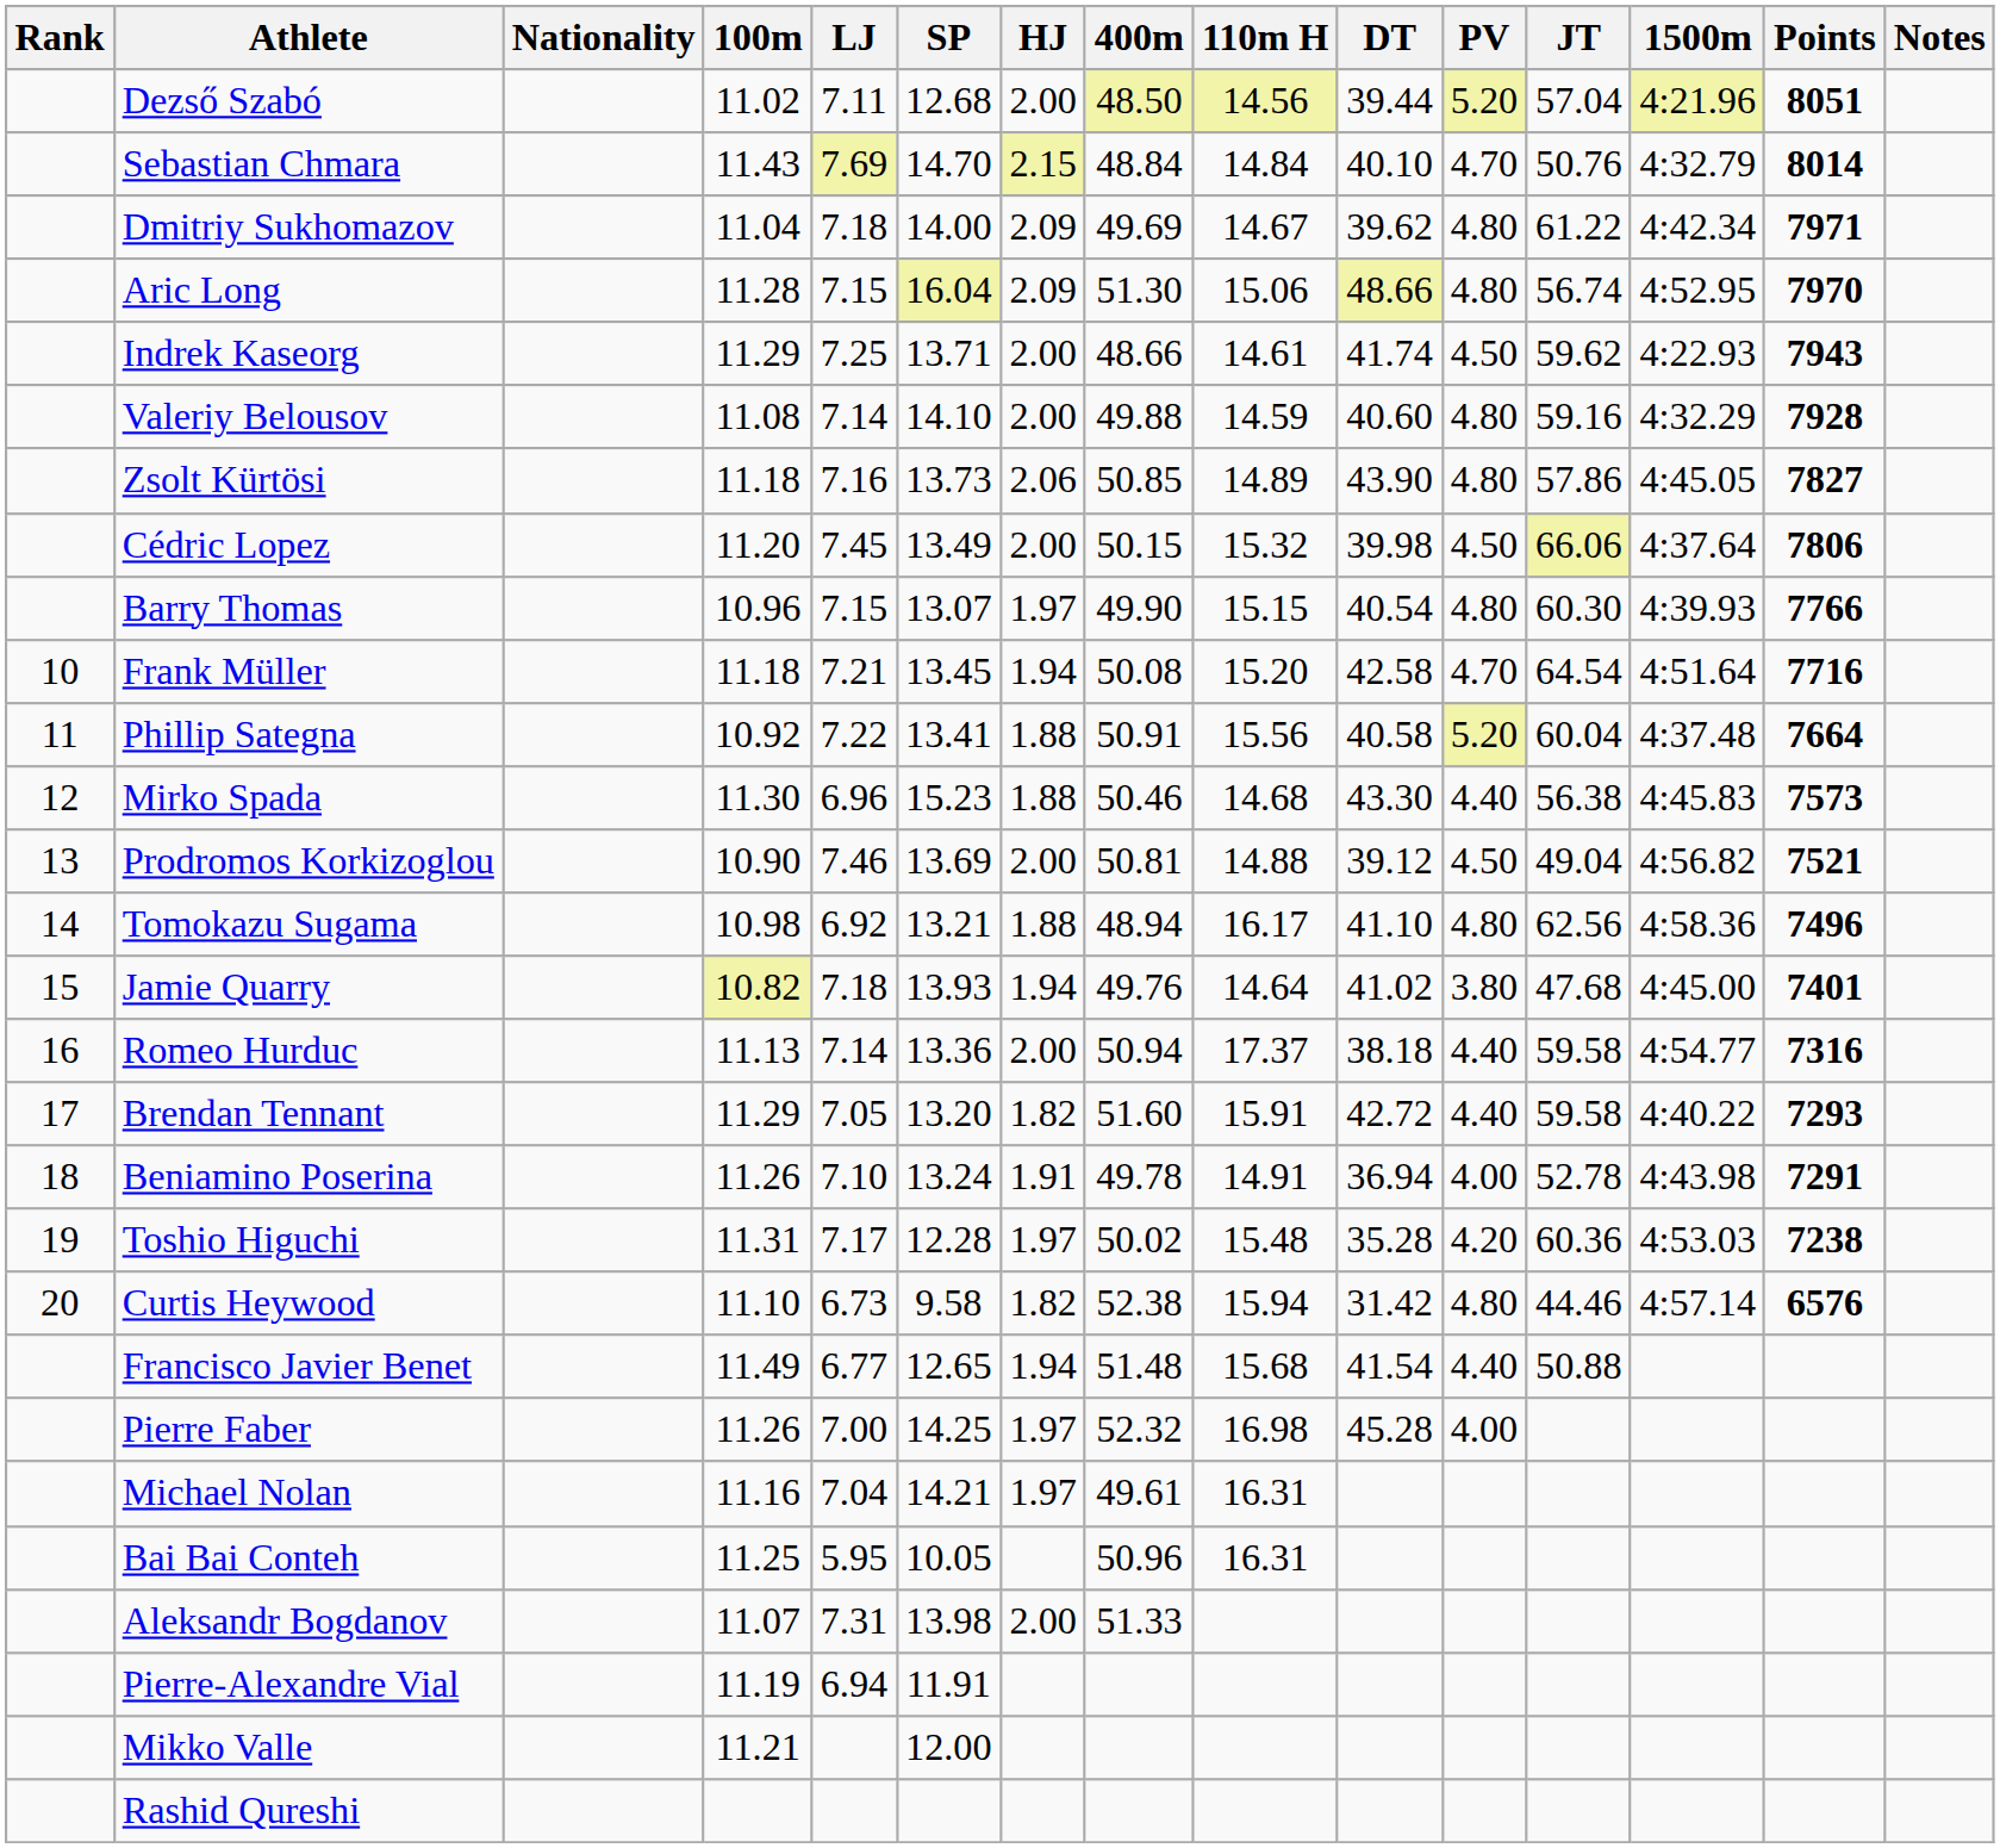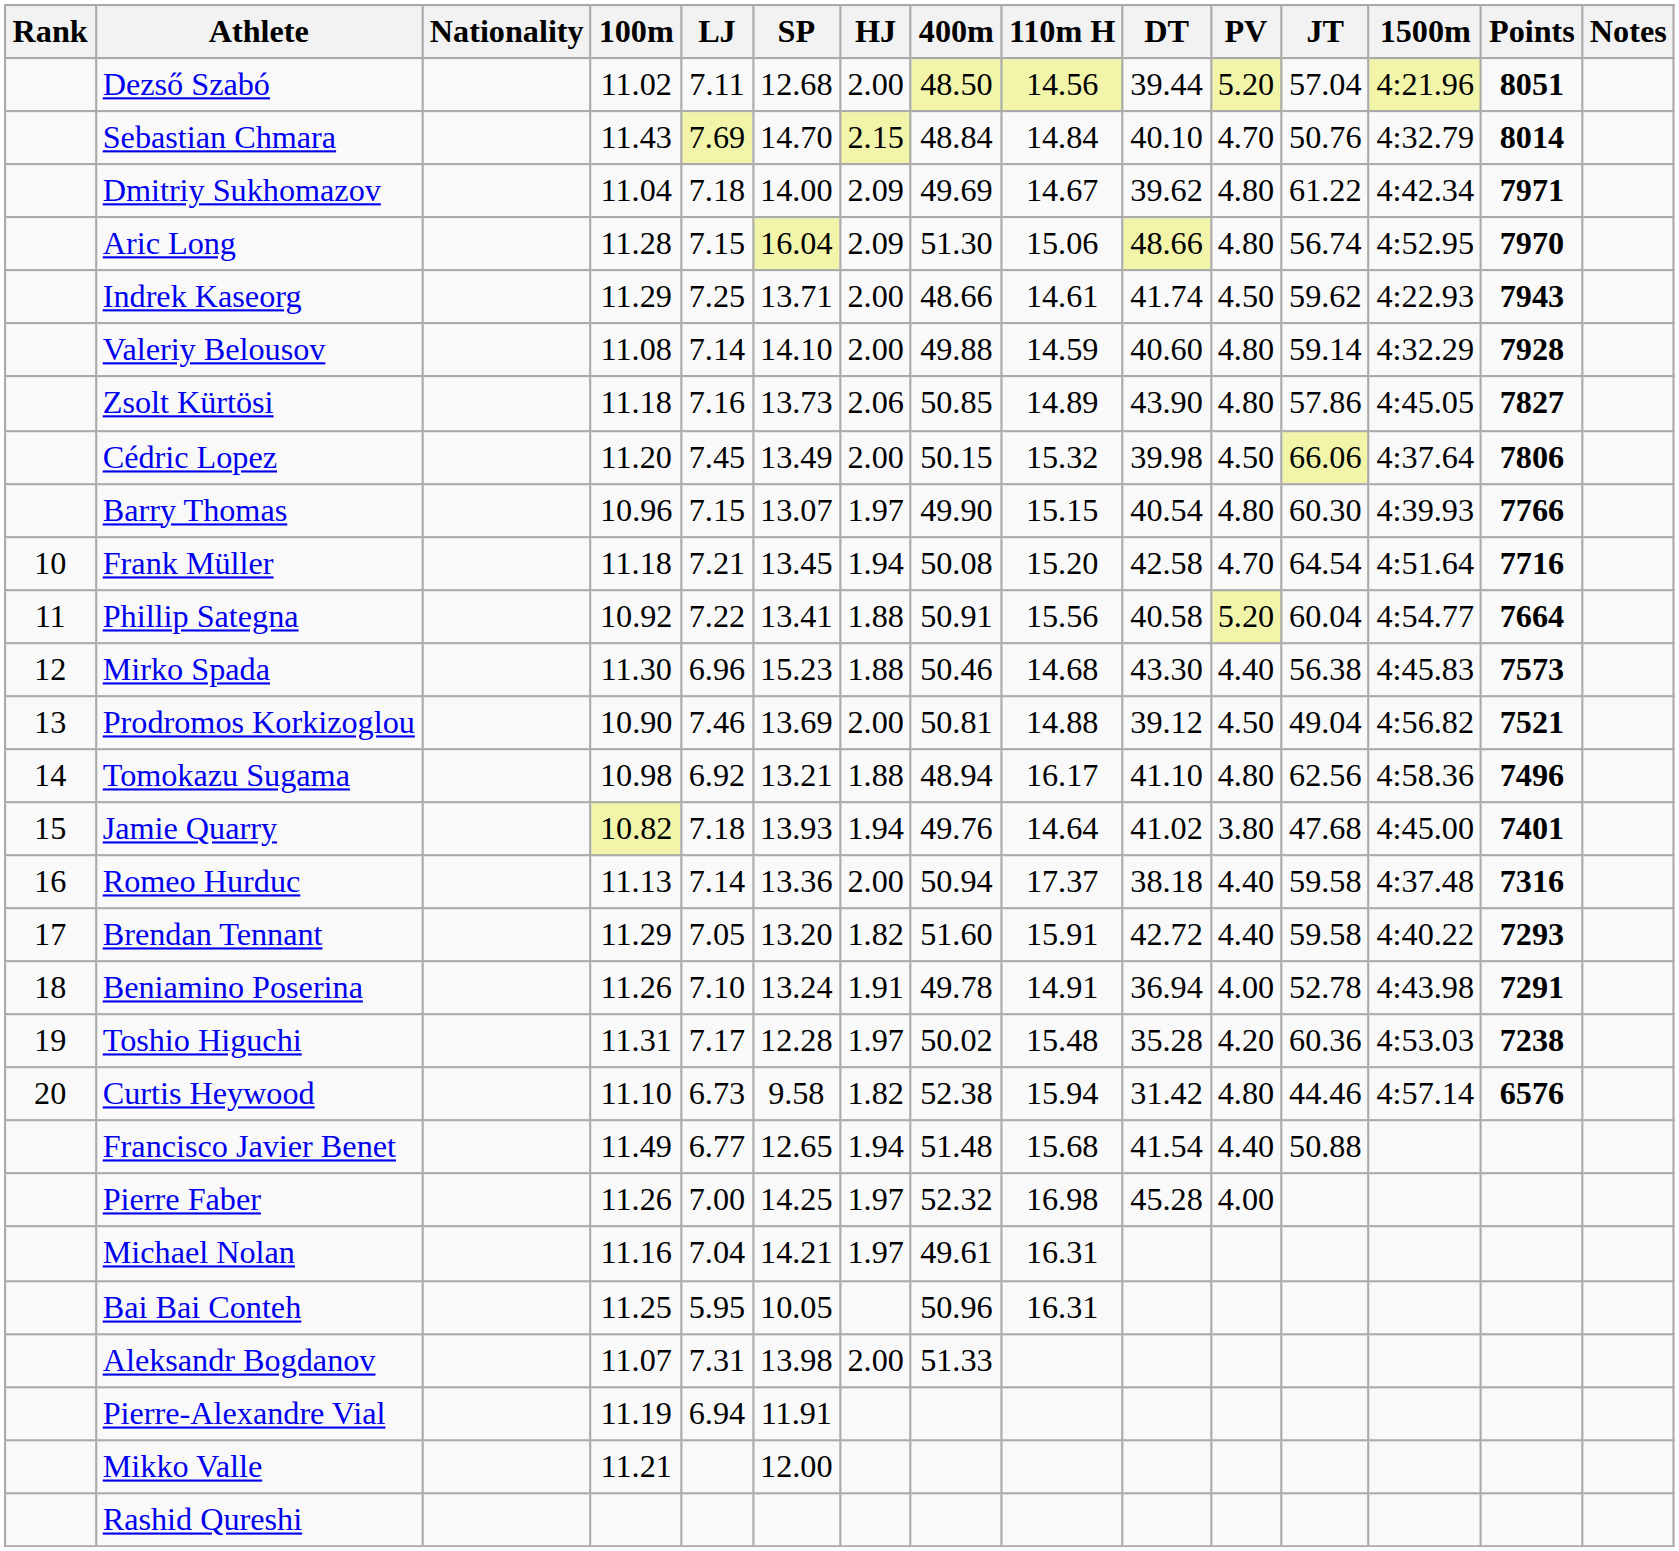 <table class="wikitable sortable" style=" text-align:center; font-size:95%;">
 <tr>
 <th>Rank</th>
 <th>Athlete</th>
 <th>Nationality</th>
 <th>100m</th>
 <th>LJ</th>
 <th>SP</th>
 <th>HJ</th>
 <th>400m</th>
 <th>110m H</th>
 <th>DT</th>
 <th>PV</th>
 <th>JT</th>
 <th>1500m</th>
 <th>Points</th>
 <th>Notes</th>
 </tr>
 <tr>
 <td></td>
 <td align=left><a href='#'>Dezső Szabó</a></td>
 <td align=left></td>
 <td>11.02</td>
 <td>7.11</td>
 <td>12.68</td>
 <td>2.00</td>
 <td bgcolor=#F2F5A9>48.50</td>
 <td bgcolor=#F2F5A9>14.56</td>
 <td>39.44</td>
 <td bgcolor=#F2F5A9>5.20</td>
 <td>57.04</td>
 <td bgcolor=#F2F5A9>4:21.96</td>
 <td><strong>8051</strong></td>
 <td></td>
 </tr>
 <tr>
 <td></td>
 <td align=left><a href='#'>Sebastian Chmara</a></td>
 <td align=left></td>
 <td>11.43</td>
 <td bgcolor=#F2F5A9>7.69</td>
 <td>14.70</td>
 <td bgcolor=#F2F5A9>2.15</td>
 <td>48.84</td>
 <td>14.84</td>
 <td>40.10</td>
 <td>4.70</td>
 <td>50.76</td>
 <td>4:32.79</td>
 <td><strong>8014</strong></td>
 <td></td>
 </tr>
 <tr>
 <td></td>
 <td align=left><a href='#'>Dmitriy Sukhomazov</a></td>
 <td align=left></td>
 <td>11.04</td>
 <td>7.18</td>
 <td>14.00</td>
 <td>2.09</td>
 <td>49.69</td>
 <td>14.67</td>
 <td>39.62</td>
 <td>4.80</td>
 <td>61.22</td>
 <td>4:42.34</td>
 <td><strong>7971</strong></td>
 <td></td>
 </tr>
 <tr>
 <td></td>
 <td align=left><a href='#'>Aric Long</a></td>
 <td align=left></td>
 <td>11.28</td>
 <td>7.15</td>
 <td bgcolor=#F2F5A9>16.04</td>
 <td>2.09</td>
 <td>51.30</td>
 <td>15.06</td>
 <td bgcolor=#F2F5A9>48.66</td>
 <td>4.80</td>
 <td>56.74</td>
 <td>4:52.95</td>
 <td><strong>7970</strong></td>
 <td></td>
 </tr>
 <tr>
 <td></td>
 <td align=left><a href='#'>Indrek Kaseorg</a></td>
 <td align=left></td>
 <td>11.29</td>
 <td>7.25</td>
 <td>13.71</td>
 <td>2.00</td>
 <td>48.66</td>
 <td>14.61</td>
 <td>41.74</td>
 <td>4.50</td>
 <td>59.62</td>
 <td>4:22.93</td>
 <td><strong>7943</strong></td>
 <td></td>
 </tr>
 <tr>
 <td></td>
 <td align=left><a href='#'>Valeriy Belousov</a></td>
 <td align=left></td>
 <td>11.08</td>
 <td>7.14</td>
 <td>14.10</td>
 <td>2.00</td>
 <td>49.88</td>
 <td>14.59</td>
 <td>40.60</td>
 <td>4.80</td>
-<td>59.16</td>
+<td>59.14</td>
 <td>4:32.29</td>
 <td><strong>7928</strong></td>
 <td></td>
 </tr>
 <tr>
 <td></td>
 <td align=left><a href='#'>Zsolt Kürtösi</a></td>
 <td align=left></td>
 <td>11.18</td>
 <td>7.16</td>
 <td>13.73</td>
 <td>2.06</td>
 <td>50.85</td>
 <td>14.89</td>
 <td>43.90</td>
 <td>4.80</td>
 <td>57.86</td>
 <td>4:45.05</td>
 <td><strong>7827</strong></td>
 <td></td>
 </tr>
 <tr>
 <td></td>
 <td align=left><a href='#'>Cédric Lopez</a></td>
 <td align=left></td>
 <td>11.20</td>
 <td>7.45</td>
 <td>13.49</td>
 <td>2.00</td>
 <td>50.15</td>
 <td>15.32</td>
 <td>39.98</td>
 <td>4.50</td>
 <td bgcolor=#F2F5A9>66.06</td>
 <td>4:37.64</td>
 <td><strong>7806</strong></td>
 <td></td>
 </tr>
 <tr>
 <td></td>
 <td align=left><a href='#'>Barry Thomas</a></td>
 <td align=left></td>
 <td>10.96</td>
 <td>7.15</td>
 <td>13.07</td>
 <td>1.97</td>
 <td>49.90</td>
 <td>15.15</td>
 <td>40.54</td>
 <td>4.80</td>
 <td>60.30</td>
 <td>4:39.93</td>
 <td><strong>7766</strong></td>
 <td></td>
 </tr>
 <tr>
 <td>10</td>
 <td align=left><a href='#'>Frank Müller</a></td>
 <td align=left></td>
 <td>11.18</td>
 <td>7.21</td>
 <td>13.45</td>
 <td>1.94</td>
 <td>50.08</td>
 <td>15.20</td>
 <td>42.58</td>
 <td>4.70</td>
 <td>64.54</td>
 <td>4:51.64</td>
 <td><strong>7716</strong></td>
 <td></td>
 </tr>
 <tr>
 <td>11</td>
 <td align=left><a href='#'>Phillip Sategna</a></td>
 <td align=left></td>
 <td>10.92</td>
 <td>7.22</td>
 <td>13.41</td>
 <td>1.88</td>
 <td>50.91</td>
 <td>15.56</td>
 <td>40.58</td>
 <td bgcolor=#F2F5A9>5.20</td>
 <td>60.04</td>
-<td>4:37.48</td>
+<td>4:54.77</td>
 <td><strong>7664</strong></td>
 <td></td>
 </tr>
 <tr>
 <td>12</td>
 <td align=left><a href='#'>Mirko Spada</a></td>
 <td align=left></td>
 <td>11.30</td>
 <td>6.96</td>
 <td>15.23</td>
 <td>1.88</td>
 <td>50.46</td>
 <td>14.68</td>
 <td>43.30</td>
 <td>4.40</td>
 <td>56.38</td>
 <td>4:45.83</td>
 <td><strong>7573</strong></td>
 <td></td>
 </tr>
 <tr>
 <td>13</td>
 <td align=left><a href='#'>Prodromos Korkizoglou</a></td>
 <td align=left></td>
 <td>10.90</td>
 <td>7.46</td>
 <td>13.69</td>
 <td>2.00</td>
 <td>50.81</td>
 <td>14.88</td>
 <td>39.12</td>
 <td>4.50</td>
 <td>49.04</td>
 <td>4:56.82</td>
 <td><strong>7521</strong></td>
 <td></td>
 </tr>
 <tr>
 <td>14</td>
 <td align=left><a href='#'>Tomokazu Sugama</a></td>
 <td align=left></td>
 <td>10.98</td>
 <td>6.92</td>
 <td>13.21</td>
 <td>1.88</td>
 <td>48.94</td>
 <td>16.17</td>
 <td>41.10</td>
 <td>4.80</td>
 <td>62.56</td>
 <td>4:58.36</td>
 <td><strong>7496</strong></td>
 <td></td>
 </tr>
 <tr>
 <td>15</td>
 <td align=left><a href='#'>Jamie Quarry</a></td>
 <td align=left></td>
 <td bgcolor=#F2F5A9>10.82</td>
 <td>7.18</td>
 <td>13.93</td>
 <td>1.94</td>
 <td>49.76</td>
 <td>14.64</td>
 <td>41.02</td>
 <td>3.80</td>
 <td>47.68</td>
 <td>4:45.00</td>
 <td><strong>7401</strong></td>
 <td></td>
 </tr>
 <tr>
 <td>16</td>
 <td align=left><a href='#'>Romeo Hurduc</a></td>
 <td align=left></td>
 <td>11.13</td>
 <td>7.14</td>
 <td>13.36</td>
 <td>2.00</td>
 <td>50.94</td>
 <td>17.37</td>
 <td>38.18</td>
 <td>4.40</td>
 <td>59.58</td>
-<td>4:54.77</td>
+<td>4:37.48</td>
 <td><strong>7316</strong></td>
 <td></td>
 </tr>
 <tr>
 <td>17</td>
 <td align=left><a href='#'>Brendan Tennant</a></td>
 <td align=left></td>
 <td>11.29</td>
 <td>7.05</td>
 <td>13.20</td>
 <td>1.82</td>
 <td>51.60</td>
 <td>15.91</td>
 <td>42.72</td>
 <td>4.40</td>
 <td>59.58</td>
 <td>4:40.22</td>
 <td><strong>7293</strong></td>
 <td></td>
 </tr>
 <tr>
 <td>18</td>
 <td align=left><a href='#'>Beniamino Poserina</a></td>
 <td align=left></td>
 <td>11.26</td>
 <td>7.10</td>
 <td>13.24</td>
 <td>1.91</td>
 <td>49.78</td>
 <td>14.91</td>
 <td>36.94</td>
 <td>4.00</td>
 <td>52.78</td>
 <td>4:43.98</td>
 <td><strong>7291</strong></td>
 <td></td>
 </tr>
 <tr>
 <td>19</td>
 <td align=left><a href='#'>Toshio Higuchi</a></td>
 <td align=left></td>
 <td>11.31</td>
 <td>7.17</td>
 <td>12.28</td>
 <td>1.97</td>
 <td>50.02</td>
 <td>15.48</td>
 <td>35.28</td>
 <td>4.20</td>
 <td>60.36</td>
 <td>4:53.03</td>
 <td><strong>7238</strong></td>
 <td></td>
 </tr>
 <tr>
 <td>20</td>
 <td align=left><a href='#'>Curtis Heywood</a></td>
 <td align=left></td>
 <td>11.10</td>
 <td>6.73</td>
 <td>9.58</td>
 <td>1.82</td>
 <td>52.38</td>
 <td>15.94</td>
 <td>31.42</td>
 <td>4.80</td>
 <td>44.46</td>
 <td>4:57.14</td>
 <td><strong>6576</strong></td>
 <td></td>
 </tr>
 <tr>
 <td></td>
 <td align=left><a href='#'>Francisco Javier Benet</a></td>
 <td align=left></td>
 <td>11.49</td>
 <td>6.77</td>
 <td>12.65</td>
 <td>1.94</td>
 <td>51.48</td>
 <td>15.68</td>
 <td>41.54</td>
 <td>4.40</td>
 <td>50.88</td>
 <td></td>
 <td><strong></strong></td>
 <td></td>
 </tr>
 <tr>
 <td></td>
 <td align=left><a href='#'>Pierre Faber</a></td>
 <td align=left></td>
 <td>11.26</td>
 <td>7.00</td>
 <td>14.25</td>
 <td>1.97</td>
 <td>52.32</td>
 <td>16.98</td>
 <td>45.28</td>
 <td>4.00</td>
 <td></td>
 <td></td>
 <td><strong></strong></td>
 <td></td>
 </tr>
 <tr>
 <td></td>
 <td align=left><a href='#'>Michael Nolan</a></td>
 <td align=left></td>
 <td>11.16</td>
 <td>7.04</td>
 <td>14.21</td>
 <td>1.97</td>
 <td>49.61</td>
 <td>16.31</td>
 <td></td>
 <td></td>
 <td></td>
 <td></td>
 <td><strong></strong></td>
 <td></td>
 </tr>
 <tr>
 <td></td>
 <td align=left><a href='#'>Bai Bai Conteh</a></td>
 <td align=left></td>
 <td>11.25</td>
 <td>5.95</td>
 <td>10.05</td>
 <td></td>
 <td>50.96</td>
 <td>16.31</td>
 <td></td>
 <td></td>
 <td></td>
 <td></td>
 <td><strong></strong></td>
 <td></td>
 </tr>
 <tr>
 <td></td>
 <td align=left><a href='#'>Aleksandr Bogdanov</a></td>
 <td align=left></td>
 <td>11.07</td>
 <td>7.31</td>
 <td>13.98</td>
 <td>2.00</td>
 <td>51.33</td>
 <td></td>
 <td></td>
 <td></td>
 <td></td>
 <td></td>
 <td><strong></strong></td>
 <td></td>
 </tr>
 <tr>
 <td></td>
 <td align=left><a href='#'>Pierre-Alexandre Vial</a></td>
 <td align=left></td>
 <td>11.19</td>
 <td>6.94</td>
 <td>11.91</td>
 <td></td>
 <td></td>
 <td></td>
 <td></td>
 <td></td>
 <td></td>
 <td></td>
 <td><strong></strong></td>
 <td></td>
 </tr>
 <tr>
 <td></td>
 <td align=left><a href='#'>Mikko Valle</a></td>
 <td align=left></td>
 <td>11.21</td>
 <td></td>
 <td>12.00</td>
 <td></td>
 <td></td>
 <td></td>
 <td></td>
 <td></td>
 <td></td>
 <td></td>
 <td><strong></strong></td>
 <td></td>
 </tr>
 <tr>
 <td></td>
 <td align=left><a href='#'>Rashid Qureshi</a></td>
 <td align=left></td>
 <td></td>
 <td></td>
 <td></td>
 <td></td>
 <td></td>
 <td></td>
 <td></td>
 <td></td>
 <td></td>
 <td></td>
 <td><strong></strong></td>
 <td></td>
 </tr>
 </table>
